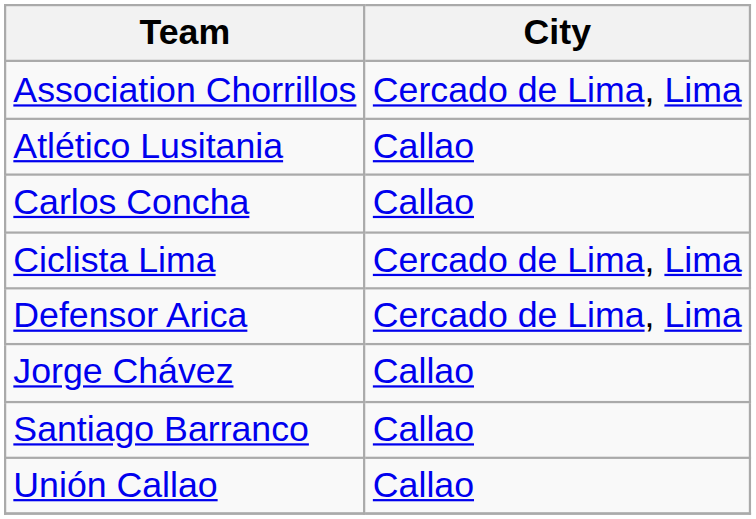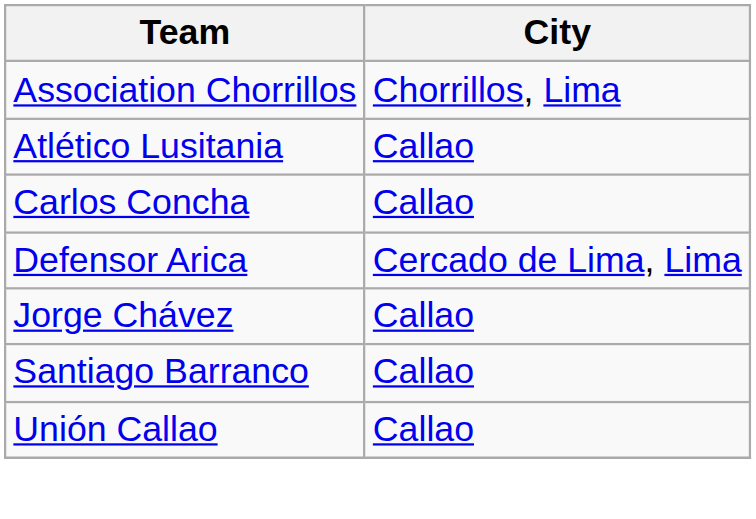 <table class="wikitable sortable">
 <tr>
 <th>Team</th>
 <th>City</th>
 </tr>
 <tr>
 <td><a href='#'>Association Chorrillos</a></td>
-<td><a href='#'>Cercado de Lima</a>, <a href='#'>Lima</a></td>
+<td><a href='#'>Chorrillos</a>, <a href='#'>Lima</a></td>
 </tr>
 <tr>
 <td><a href='#'>Atlético Lusitania</a></td>
 <td><a href='#'>Callao</a></td>
 </tr>
 <tr>
 <td><a href='#'>Carlos Concha</a></td>
 <td><a href='#'>Callao</a></td>
-</tr>
-<tr>
-<td><a href='#'>Ciclista Lima</a></td>
-<td><a href='#'>Cercado de Lima</a>, <a href='#'>Lima</a></td>
 </tr>
 <tr>
 <td><a href='#'>Defensor Arica</a></td>
 <td><a href='#'>Cercado de Lima</a>, <a href='#'>Lima</a></td>
 </tr>
 <tr>
 <td><a href='#'>Jorge Chávez</a></td>
 <td><a href='#'>Callao</a></td>
 </tr>
 <tr>
 <td><a href='#'>Santiago Barranco</a></td>
 <td><a href='#'>Callao</a></td>
 </tr>
 <tr>
 <td><a href='#'>Unión Callao</a></td>
 <td><a href='#'>Callao</a></td>
 </tr>
 <tr>
 </tr>
 </table>
